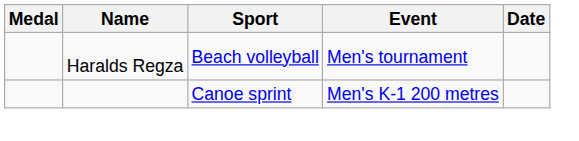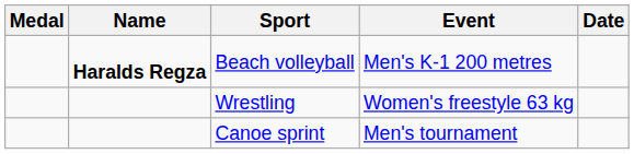 <table class="wikitable sortable" style="font-size: 95%">
 <tr>
 <th>Medal</th>
 <th>Name</th>
 <th>Sport</th>
 <th>Event</th>
 <th>Date</th>
 </tr>
 <tr>
 <td></td>
-<td><br> Haralds Regza</td>
+<td><strong><br> Haralds Regza</strong></td>
 <td><a href='#'>Beach volleyball</a></td>
-<td><a href='#'>Men's tournament</a></td>
+<td><a href='#'>Men's K-1 200 metres</a></td>
+<td></td>
+</tr>
+<tr>
+<td></td>
+<td></td>
+<td><a href='#'>Wrestling</a></td>
+<td><a href='#'>Women's freestyle 63 kg</a></td>
 <td></td>
 </tr>
 <tr>
 <td></td>
 <td></td>
 <td><a href='#'>Canoe sprint</a></td>
-<td><a href='#'>Men's K-1 200 metres</a></td>
+<td><a href='#'>Men's tournament</a></td>
 <td></td>
 </tr>
 </table>
